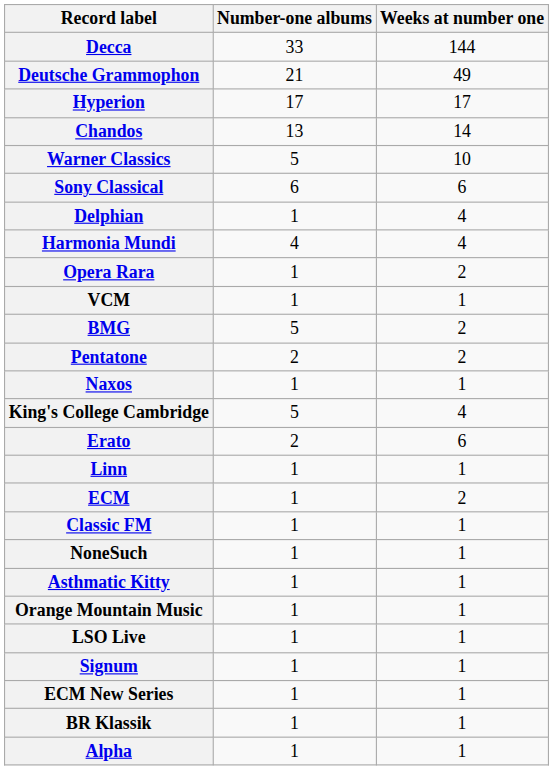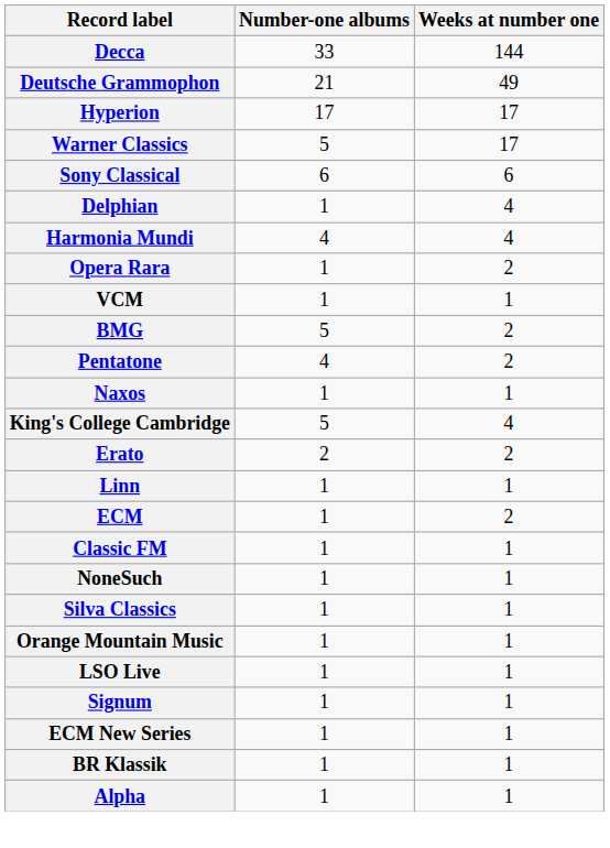 <table class="wikitable plainrowheaders sortable">
 <tr>
 <th scope=col>Record label</th>
 <th scope=col>Number-one albums</th>
 <th scope=col>Weeks at number one</th>
 </tr>
 <tr>
 <th scope=row><a href='#'>Decca</a></th>
 <td align=center>33</td>
 <td align=center>144</td>
 </tr>
 <tr>
 <th scope=row><a href='#'>Deutsche Grammophon</a></th>
 <td align=center>21</td>
 <td align=center>49</td>
 </tr>
 <tr>
 <th scope=row><a href='#'>Hyperion</a></th>
 <td align=center>17</td>
 <td align=center>17</td>
 </tr>
 <tr>
-<th scope=row><a href='#'>Chandos</a></th>
-<td align=center>13</td>
-<td align=center>14</td>
-</tr>
-<tr>
 <th scope=row><a href='#'>Warner Classics</a></th>
 <td align=center>5</td>
-<td align=center>10</td>
+<td align=center>17</td>
 </tr>
 <tr>
 <th scope=row><a href='#'>Sony Classical</a></th>
 <td align=center>6</td>
 <td align=center>6</td>
 </tr>
 <tr>
 <th scope=row><a href='#'>Delphian</a></th>
 <td align=center>1</td>
 <td align=center>4</td>
 </tr>
 <tr>
 <th scope=row><a href='#'>Harmonia Mundi</a></th>
 <td align=center>4</td>
 <td align=center>4</td>
 </tr>
 <tr>
 <th scope=row><a href='#'>Opera Rara</a></th>
 <td align=center>1</td>
 <td align=center>2</td>
 </tr>
 <tr>
 <th scope=row>VCM</th>
 <td align=center>1</td>
 <td align=center>1</td>
 </tr>
 <tr>
 <th scope=row><a href='#'>BMG</a></th>
 <td align=center>5</td>
 <td align=center>2</td>
 </tr>
 <tr>
 <th scope=row><a href='#'>Pentatone</a></th>
-<td align=center>2</td>
+<td align=center>4</td>
 <td align=center>2</td>
 </tr>
 <tr>
 <th scope=row><a href='#'>Naxos</a></th>
 <td align=center>1</td>
 <td align=center>1</td>
 </tr>
 <tr>
 <th scope=row>King's College Cambridge</th>
 <td align=center>5</td>
 <td align=center>4</td>
 </tr>
 <tr>
 <th scope=row><a href='#'>Erato</a></th>
 <td align=center>2</td>
-<td align=center>6</td>
+<td align=center>2</td>
 </tr>
 <tr>
 <th scope=row><a href='#'>Linn</a></th>
 <td align=center>1</td>
 <td align=center>1</td>
 </tr>
 <tr>
 <th scope=row><a href='#'>ECM</a></th>
 <td align=center>1</td>
 <td align=center>2</td>
 </tr>
 <tr>
 <th scope=row><a href='#'>Classic FM</a></th>
 <td align=center>1</td>
 <td align=center>1</td>
 </tr>
 <tr>
 <th scope=row>NoneSuch</th>
 <td align=center>1</td>
 <td align=center>1</td>
 </tr>
 <tr>
-<th scope=row><a href='#'>Asthmatic Kitty</a></th>
+<th scope=row><a href='#'>Silva Classics</a></th>
 <td align=center>1</td>
 <td align=center>1</td>
 </tr>
 <tr>
 <th scope=row>Orange Mountain Music</th>
 <td align=center>1</td>
 <td align=center>1</td>
 </tr>
 <tr>
 <th scope=row>LSO Live</th>
 <td align=center>1</td>
 <td align=center>1</td>
 </tr>
 <tr>
 <th scope=row><a href='#'>Signum</a></th>
 <td align=center>1</td>
 <td align=center>1</td>
 </tr>
 <tr>
 <th scope=row>ECM New Series</th>
 <td align=center>1</td>
 <td align=center>1</td>
 </tr>
 <tr>
 <th scope=row>BR Klassik</th>
 <td align=center>1</td>
 <td align=center>1</td>
 </tr>
 <tr>
 <th scope=row><a href='#'>Alpha</a></th>
 <td align=center>1</td>
 <td align=center>1</td>
 </tr>
 </table>
